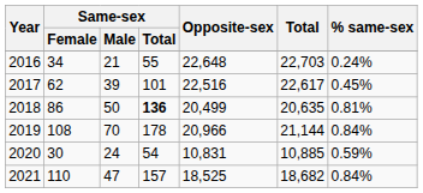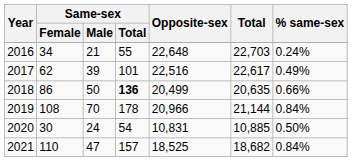 <table class="wikitable">
 <tr>
 <th rowspan=2>Year</th>
 <th colspan=3>Same-sex</th>
 <th rowspan=2>Opposite-sex</th>
 <th rowspan=2>Total</th>
 <th rowspan=2>% same-sex</th>
 </tr>
 <tr>
 <th>Female</th>
 <th>Male</th>
 <th>Total</th>
 </tr>
 <tr>
 </tr>
 <tr>
 <td>2016</td>
 <td>34</td>
 <td>21</td>
 <td>55</td>
 <td>22,648</td>
 <td>22,703</td>
 <td>0.24%</td>
 </tr>
 <tr>
 <td>2017</td>
 <td>62</td>
 <td>39</td>
 <td>101</td>
 <td>22,516</td>
 <td>22,617</td>
-<td>0.45%</td>
+<td>0.49%</td>
 </tr>
 <tr>
 <td>2018</td>
 <td>86</td>
 <td>50</td>
 <td><strong>136</strong></td>
 <td>20,499</td>
 <td>20,635</td>
-<td>0.81%</td>
+<td>0.66%</td>
 </tr>
 <tr>
 <td>2019</td>
 <td>108</td>
 <td>70</td>
 <td>178</td>
 <td>20,966</td>
 <td>21,144</td>
 <td>0.84%</td>
 </tr>
 <tr>
 <td>2020</td>
 <td>30</td>
 <td>24</td>
 <td>54</td>
 <td>10,831</td>
 <td>10,885</td>
-<td>0.59%</td>
+<td>0.50%</td>
 </tr>
 <tr>
 <td>2021</td>
 <td>110</td>
 <td>47</td>
 <td>157</td>
 <td>18,525</td>
 <td>18,682</td>
 <td>0.84%</td>
 </tr>
 </table>
